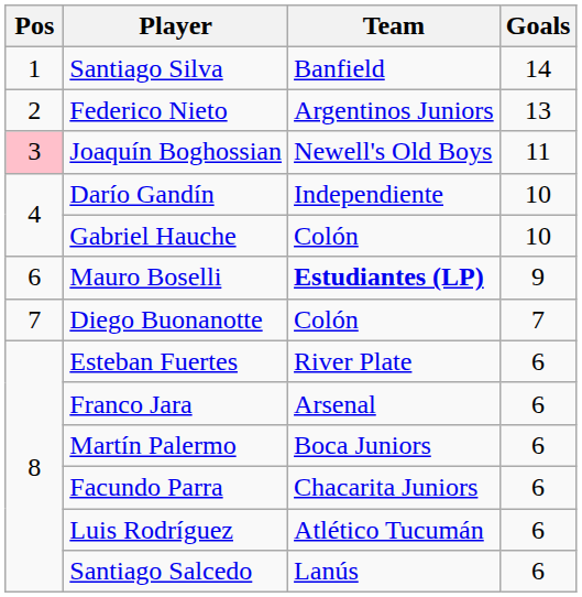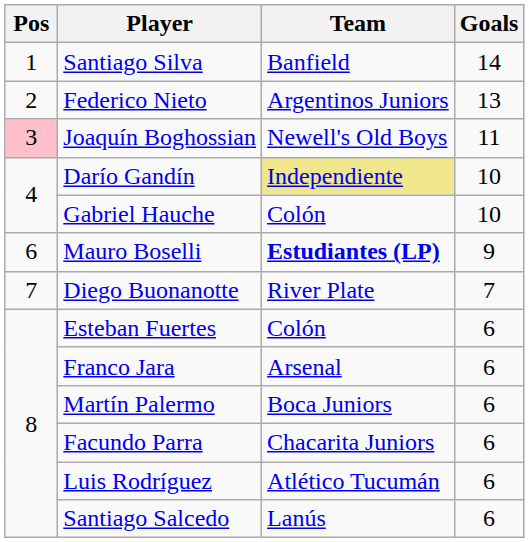 <table class="wikitable">
 <tr>
 <th width=28>Pos</th>
 <th>Player</th>
 <th>Team</th>
 <th>Goals</th>
 </tr>
 <tr>
 <td align="center">1</td>
 <td> <a href='#'>Santiago Silva</a></td>
 <td><a href='#'>Banfield</a></td>
 <td align="center">14</td>
 </tr>
 <tr>
 <td align="center">2</td>
 <td> <a href='#'>Federico Nieto</a></td>
 <td><a href='#'>Argentinos Juniors</a></td>
 <td align="center">13</td>
 </tr>
 <tr>
 <td align="center" style="background: pink;">3</td>
 <td> <a href='#'>Joaquín Boghossian</a></td>
 <td><a href='#'>Newell's Old Boys</a></td>
 <td align="center">11</td>
 </tr>
 <tr>
 <td rowspan="2" align="center">4</td>
 <td> <a href='#'>Darío Gandín</a></td>
-<td><a href='#'>Independiente</a></td>
+<td style="background: khaki;"><a href='#'>Independiente</a></td>
 <td align="center">10</td>
 </tr>
 <tr>
 <td> <a href='#'>Gabriel Hauche</a></td>
 <td><a href='#'>Colón</a></td>
 <td align="center">10</td>
 </tr>
 <tr>
 <td align="center">6</td>
 <td> <a href='#'>Mauro Boselli</a></td>
 <td><strong><a href='#'>Estudiantes (LP)</a></strong></td>
 <td align="center">9</td>
 </tr>
 <tr>
 <td align="center">7</td>
 <td> <a href='#'>Diego Buonanotte</a></td>
-<td><a href='#'>Colón</a></td>
+<td><a href='#'>River Plate</a></td>
 <td align="center">7</td>
 </tr>
 <tr>
 <td rowspan="6" align="center">8</td>
 <td> <a href='#'>Esteban Fuertes</a></td>
-<td><a href='#'>River Plate</a></td>
+<td><a href='#'>Colón</a></td>
 <td align="center">6</td>
 </tr>
 <tr>
 <td> <a href='#'>Franco Jara</a></td>
 <td><a href='#'>Arsenal</a></td>
 <td align="center">6</td>
 </tr>
 <tr>
 <td> <a href='#'>Martín Palermo</a></td>
 <td><a href='#'>Boca Juniors</a></td>
 <td align="center">6</td>
 </tr>
 <tr>
 <td> <a href='#'>Facundo Parra</a></td>
 <td><a href='#'>Chacarita Juniors</a></td>
 <td align="center">6</td>
 </tr>
 <tr>
 <td> <a href='#'>Luis Rodríguez</a></td>
 <td><a href='#'>Atlético Tucumán</a></td>
 <td align="center">6</td>
 </tr>
 <tr>
 <td> <a href='#'>Santiago Salcedo</a></td>
 <td><a href='#'>Lanús</a></td>
 <td align="center">6</td>
 </tr>
 </table>
